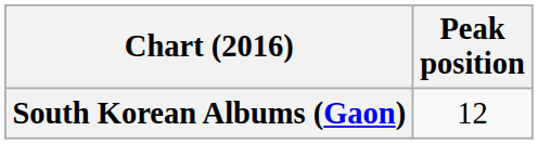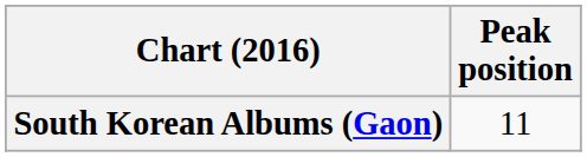 <table class="wikitable plainrowheaders" style="text-align:center">
 <tr>
 <th scope="col">Chart (2016)</th>
 <th scope="col">Peak<br>position</th>
 </tr>
 <tr>
 <th scope="row">South Korean Albums (<a href='#'>Gaon</a>)</th>
-<td>12</td>
+<td>11</td>
 </tr>
 </table>
